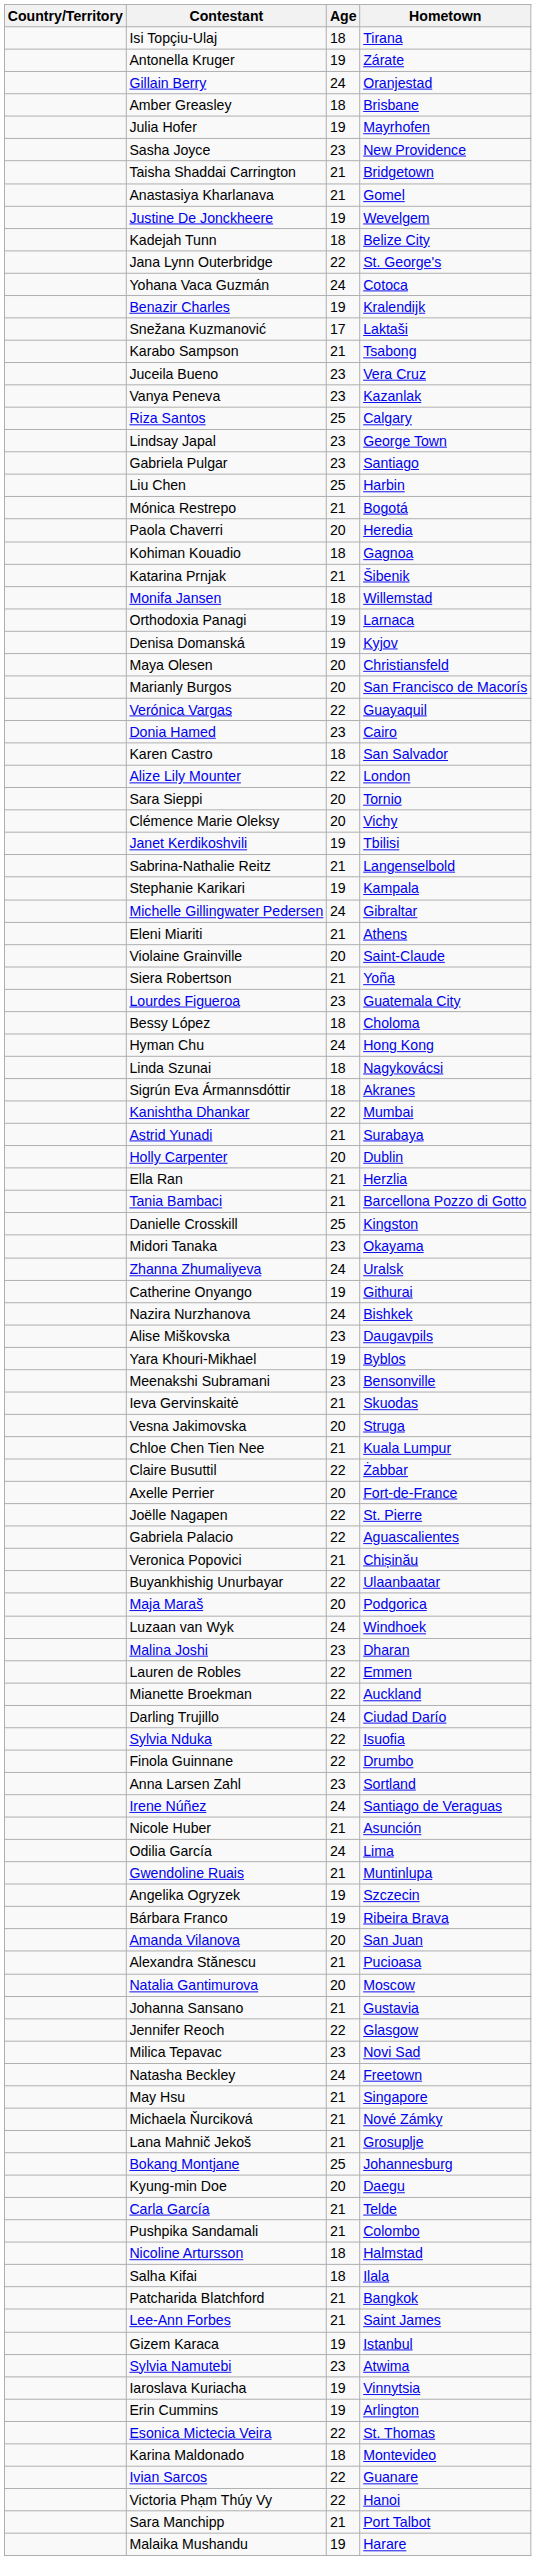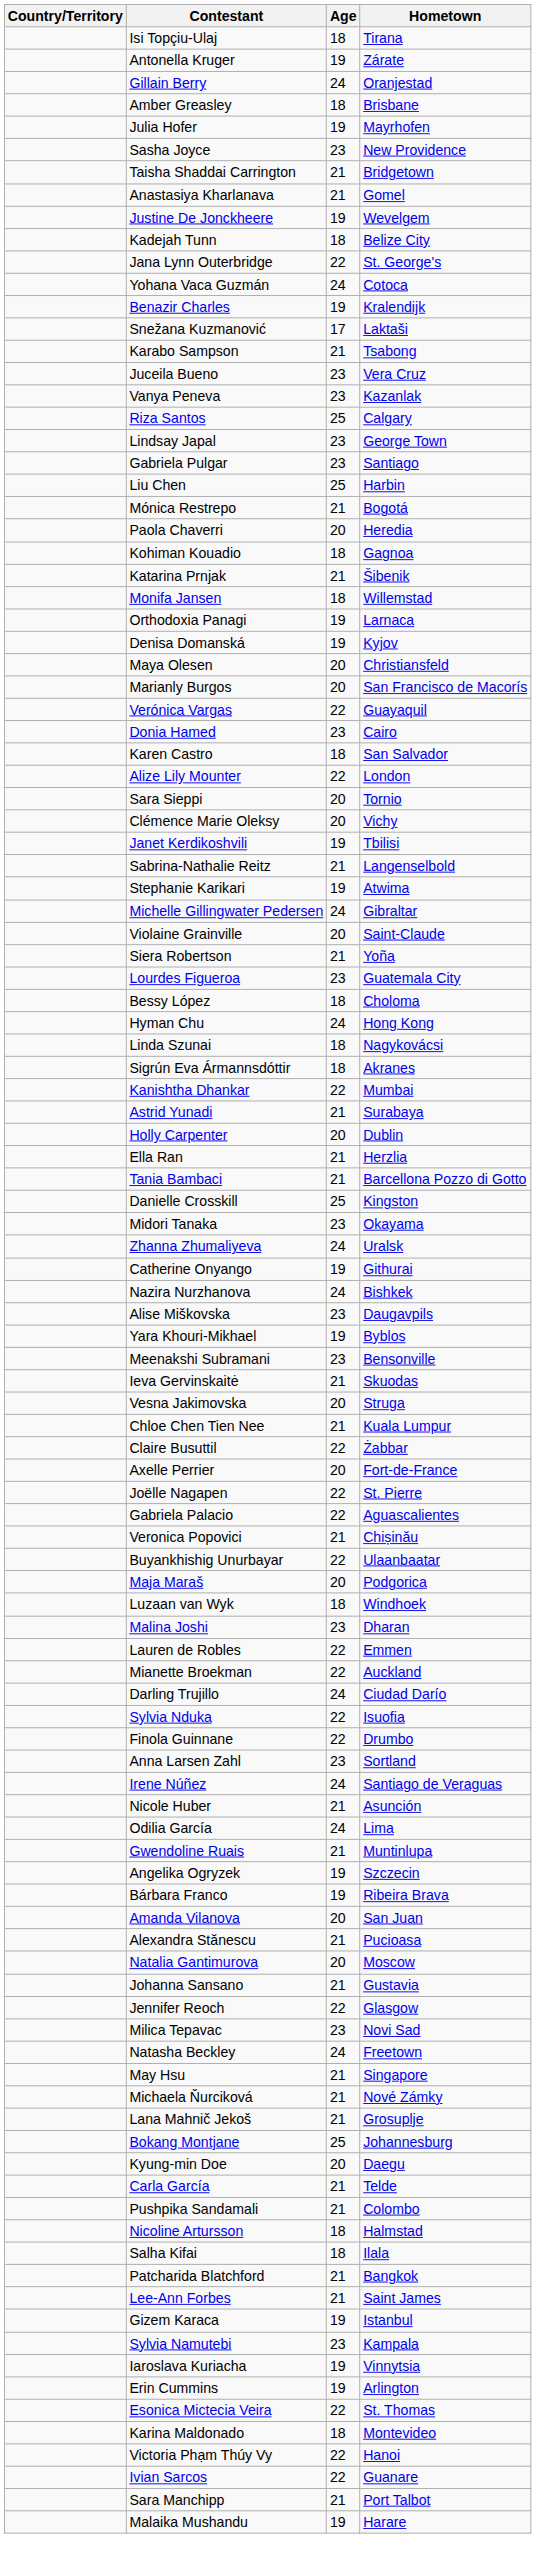 <table class="wikitable sortable" style="font-size:95%;">
 <tr>
 <th>Country/Territory</th>
 <th>Contestant</th>
 <th>Age</th>
 <th>Hometown</th>
 </tr>
 <tr>
 <td></td>
 <td>Isi Topçiu-Ulaj</td>
 <td>18</td>
 <td><a href='#'>Tirana</a></td>
 </tr>
 <tr>
 <td></td>
 <td>Antonella Kruger</td>
 <td>19</td>
 <td><a href='#'>Zárate</a></td>
 </tr>
 <tr>
 <td></td>
 <td><a href='#'>Gillain Berry</a></td>
 <td>24</td>
 <td><a href='#'>Oranjestad</a></td>
 </tr>
 <tr>
 <td></td>
 <td>Amber Greasley</td>
 <td>18</td>
 <td><a href='#'>Brisbane</a></td>
 </tr>
 <tr>
 <td></td>
 <td>Julia Hofer</td>
 <td>19</td>
 <td><a href='#'>Mayrhofen</a></td>
 </tr>
 <tr>
 <td></td>
 <td>Sasha Joyce</td>
 <td>23</td>
 <td><a href='#'>New Providence</a></td>
 </tr>
 <tr>
 <td></td>
 <td>Taisha Shaddai Carrington</td>
 <td>21</td>
 <td><a href='#'>Bridgetown</a></td>
 </tr>
 <tr>
 <td></td>
 <td>Anastasiya Kharlanava</td>
 <td>21</td>
 <td><a href='#'>Gomel</a></td>
 </tr>
 <tr>
 <td></td>
 <td><a href='#'>Justine De Jonckheere</a></td>
 <td>19</td>
 <td><a href='#'>Wevelgem</a></td>
 </tr>
 <tr>
 <td></td>
 <td>Kadejah Tunn</td>
 <td>18</td>
 <td><a href='#'>Belize City</a></td>
 </tr>
 <tr>
 <td></td>
 <td>Jana Lynn Outerbridge</td>
 <td>22</td>
 <td><a href='#'>St. George's</a></td>
 </tr>
 <tr>
 <td></td>
 <td>Yohana Vaca Guzmán</td>
 <td>24</td>
 <td><a href='#'>Cotoca</a></td>
 </tr>
 <tr>
 <td></td>
 <td><a href='#'>Benazir Charles</a></td>
 <td>19</td>
 <td><a href='#'>Kralendijk</a></td>
 </tr>
 <tr>
 <td></td>
 <td>Snežana Kuzmanović</td>
 <td>17</td>
 <td><a href='#'>Laktaši</a></td>
 </tr>
 <tr>
 <td></td>
 <td>Karabo Sampson</td>
 <td>21</td>
 <td><a href='#'>Tsabong</a></td>
 </tr>
 <tr>
 <td></td>
 <td>Juceila Bueno</td>
 <td>23</td>
 <td><a href='#'>Vera Cruz</a></td>
 </tr>
 <tr>
 <td></td>
 <td>Vanya Peneva</td>
 <td>23</td>
 <td><a href='#'>Kazanlak</a></td>
 </tr>
 <tr>
 <td></td>
 <td><a href='#'>Riza Santos</a></td>
 <td>25</td>
 <td><a href='#'>Calgary</a></td>
 </tr>
 <tr>
 <td></td>
 <td>Lindsay Japal</td>
 <td>23</td>
 <td><a href='#'>George Town</a></td>
 </tr>
 <tr>
 <td></td>
 <td>Gabriela Pulgar</td>
 <td>23</td>
 <td><a href='#'>Santiago</a></td>
 </tr>
 <tr>
 <td></td>
 <td>Liu Chen</td>
 <td>25</td>
 <td><a href='#'>Harbin</a></td>
 </tr>
 <tr>
 <td></td>
 <td>Mónica Restrepo</td>
 <td>21</td>
 <td><a href='#'>Bogotá</a></td>
 </tr>
 <tr>
 <td></td>
 <td>Paola Chaverri</td>
 <td>20</td>
 <td><a href='#'>Heredia</a></td>
 </tr>
 <tr>
 <td></td>
 <td>Kohiman Kouadio</td>
 <td>18</td>
 <td><a href='#'>Gagnoa</a></td>
 </tr>
 <tr>
 <td></td>
 <td>Katarina Prnjak</td>
 <td>21</td>
 <td><a href='#'>Šibenik</a></td>
 </tr>
 <tr>
 <td></td>
 <td><a href='#'>Monifa Jansen</a></td>
 <td>18</td>
 <td><a href='#'>Willemstad</a></td>
 </tr>
 <tr>
 <td></td>
 <td>Orthodoxia Panagi</td>
 <td>19</td>
 <td><a href='#'>Larnaca</a></td>
 </tr>
 <tr>
 <td></td>
 <td>Denisa Domanská</td>
 <td>19</td>
 <td><a href='#'>Kyjov</a></td>
 </tr>
 <tr>
 <td></td>
 <td>Maya Olesen</td>
 <td>20</td>
 <td><a href='#'>Christiansfeld</a></td>
 </tr>
 <tr>
 <td></td>
 <td>Marianly Burgos</td>
 <td>20</td>
 <td><a href='#'>San Francisco de Macorís</a></td>
 </tr>
 <tr>
 <td></td>
 <td><a href='#'>Verónica Vargas</a></td>
 <td>22</td>
 <td><a href='#'>Guayaquil</a></td>
 </tr>
 <tr>
 <td></td>
 <td><a href='#'>Donia Hamed</a></td>
 <td>23</td>
 <td><a href='#'>Cairo</a></td>
 </tr>
 <tr>
 <td></td>
 <td>Karen Castro</td>
 <td>18</td>
 <td><a href='#'>San Salvador</a></td>
 </tr>
 <tr>
 <td></td>
 <td><a href='#'>Alize Lily Mounter</a></td>
 <td>22</td>
 <td><a href='#'>London</a></td>
 </tr>
 <tr>
 <td></td>
 <td>Sara Sieppi</td>
 <td>20</td>
 <td><a href='#'>Tornio</a></td>
 </tr>
 <tr>
 <td></td>
 <td>Clémence Marie Oleksy</td>
 <td>20</td>
 <td><a href='#'>Vichy</a></td>
 </tr>
 <tr>
 <td></td>
 <td><a href='#'>Janet Kerdikoshvili</a></td>
 <td>19</td>
 <td><a href='#'>Tbilisi</a></td>
 </tr>
 <tr>
 <td></td>
 <td>Sabrina-Nathalie Reitz</td>
 <td>21</td>
 <td><a href='#'>Langenselbold</a></td>
 </tr>
 <tr>
 <td></td>
 <td>Stephanie Karikari</td>
 <td>19</td>
-<td><a href='#'>Kampala</a></td>
+<td><a href='#'>Atwima</a></td>
 </tr>
 <tr>
 <td></td>
 <td><a href='#'>Michelle Gillingwater Pedersen</a></td>
 <td>24</td>
 <td><a href='#'>Gibraltar</a></td>
-</tr>
-<tr>
-<td></td>
-<td>Eleni Miariti</td>
-<td>21</td>
-<td><a href='#'>Athens</a></td>
 </tr>
 <tr>
 <td></td>
 <td>Violaine Grainville</td>
 <td>20</td>
 <td><a href='#'>Saint-Claude</a></td>
 </tr>
 <tr>
 <td></td>
 <td>Siera Robertson</td>
 <td>21</td>
 <td><a href='#'>Yoña</a></td>
 </tr>
 <tr>
 <td></td>
 <td><a href='#'>Lourdes Figueroa</a></td>
 <td>23</td>
 <td><a href='#'>Guatemala City</a></td>
 </tr>
 <tr>
 <td></td>
 <td>Bessy López</td>
 <td>18</td>
 <td><a href='#'>Choloma</a></td>
 </tr>
 <tr>
 <td></td>
 <td>Hyman Chu</td>
 <td>24</td>
 <td><a href='#'>Hong Kong</a></td>
 </tr>
 <tr>
 <td></td>
 <td>Linda Szunai</td>
 <td>18</td>
 <td><a href='#'>Nagykovácsi</a></td>
 </tr>
 <tr>
 <td></td>
 <td>Sigrún Eva Ármannsdóttir</td>
 <td>18</td>
 <td><a href='#'>Akranes</a></td>
 </tr>
 <tr>
 <td></td>
 <td><a href='#'>Kanishtha Dhankar</a></td>
 <td>22</td>
 <td><a href='#'>Mumbai</a></td>
 </tr>
 <tr>
 <td></td>
 <td><a href='#'>Astrid Yunadi</a></td>
 <td>21</td>
 <td><a href='#'>Surabaya</a></td>
 </tr>
 <tr>
 <td></td>
 <td><a href='#'>Holly Carpenter</a></td>
 <td>20</td>
 <td><a href='#'>Dublin</a></td>
 </tr>
 <tr>
 <td></td>
 <td>Ella Ran</td>
 <td>21</td>
 <td><a href='#'>Herzlia</a></td>
 </tr>
 <tr>
 <td></td>
 <td><a href='#'>Tania Bambaci</a></td>
 <td>21</td>
 <td><a href='#'>Barcellona Pozzo di Gotto</a></td>
 </tr>
 <tr>
 <td></td>
 <td>Danielle Crosskill</td>
 <td>25</td>
 <td><a href='#'>Kingston</a></td>
 </tr>
 <tr>
 <td></td>
 <td>Midori Tanaka</td>
 <td>23</td>
 <td><a href='#'>Okayama</a></td>
 </tr>
 <tr>
 <td></td>
 <td><a href='#'>Zhanna Zhumaliyeva</a></td>
 <td>24</td>
 <td><a href='#'>Uralsk</a></td>
 </tr>
 <tr>
 <td></td>
 <td>Catherine Onyango</td>
 <td>19</td>
 <td><a href='#'>Githurai</a></td>
 </tr>
 <tr>
 <td></td>
 <td>Nazira Nurzhanova</td>
 <td>24</td>
 <td><a href='#'>Bishkek</a></td>
 </tr>
 <tr>
 <td></td>
 <td>Alise Miškovska</td>
 <td>23</td>
 <td><a href='#'>Daugavpils</a></td>
 </tr>
 <tr>
 <td></td>
 <td>Yara Khouri-Mikhael</td>
 <td>19</td>
 <td><a href='#'>Byblos</a></td>
 </tr>
 <tr>
 <td></td>
 <td>Meenakshi Subramani</td>
 <td>23</td>
 <td><a href='#'>Bensonville</a></td>
 </tr>
 <tr>
 <td></td>
 <td>Ieva Gervinskaitė</td>
 <td>21</td>
 <td><a href='#'>Skuodas</a></td>
 </tr>
 <tr>
 <td></td>
 <td>Vesna Jakimovska</td>
 <td>20</td>
 <td><a href='#'>Struga</a></td>
 </tr>
 <tr>
 <td></td>
 <td>Chloe Chen Tien Nee</td>
 <td>21</td>
 <td><a href='#'>Kuala Lumpur</a></td>
 </tr>
 <tr>
 <td></td>
 <td>Claire Busuttil</td>
 <td>22</td>
 <td><a href='#'>Żabbar</a></td>
 </tr>
 <tr>
 <td></td>
 <td>Axelle Perrier</td>
 <td>20</td>
 <td><a href='#'>Fort-de-France</a></td>
 </tr>
 <tr>
 <td></td>
 <td>Joëlle Nagapen</td>
 <td>22</td>
 <td><a href='#'>St. Pierre</a></td>
 </tr>
 <tr>
 <td></td>
 <td>Gabriela Palacio</td>
 <td>22</td>
 <td><a href='#'>Aguascalientes</a></td>
 </tr>
 <tr>
 <td></td>
 <td>Veronica Popovici</td>
 <td>21</td>
 <td><a href='#'>Chișinău</a></td>
 </tr>
 <tr>
 <td></td>
 <td>Buyankhishig Unurbayar</td>
 <td>22</td>
 <td><a href='#'>Ulaanbaatar</a></td>
 </tr>
 <tr>
 <td></td>
 <td><a href='#'>Maja Maraš</a></td>
 <td>20</td>
 <td><a href='#'>Podgorica</a></td>
 </tr>
 <tr>
 <td></td>
 <td>Luzaan van Wyk</td>
-<td>24</td>
+<td>18</td>
 <td><a href='#'>Windhoek</a></td>
 </tr>
 <tr>
 <td></td>
 <td><a href='#'>Malina Joshi</a></td>
 <td>23</td>
 <td><a href='#'>Dharan</a></td>
 </tr>
 <tr>
 <td></td>
 <td>Lauren de Robles</td>
 <td>22</td>
 <td><a href='#'>Emmen</a></td>
 </tr>
 <tr>
 <td></td>
 <td>Mianette Broekman</td>
 <td>22</td>
 <td><a href='#'>Auckland</a></td>
 </tr>
 <tr>
 <td></td>
 <td>Darling Trujillo</td>
 <td>24</td>
 <td><a href='#'>Ciudad Darío</a></td>
 </tr>
 <tr>
 <td></td>
 <td><a href='#'>Sylvia Nduka</a></td>
 <td>22</td>
 <td><a href='#'>Isuofia</a></td>
 </tr>
 <tr>
 <td></td>
 <td>Finola Guinnane</td>
 <td>22</td>
 <td><a href='#'>Drumbo</a></td>
 </tr>
 <tr>
 <td></td>
 <td>Anna Larsen Zahl</td>
 <td>23</td>
 <td><a href='#'>Sortland</a></td>
 </tr>
 <tr>
 <td></td>
 <td><a href='#'>Irene Núñez</a></td>
 <td>24</td>
 <td><a href='#'>Santiago de Veraguas</a></td>
 </tr>
 <tr>
 <td></td>
 <td>Nicole Huber</td>
 <td>21</td>
 <td><a href='#'>Asunción</a></td>
 </tr>
 <tr>
 <td></td>
 <td>Odilia García</td>
 <td>24</td>
 <td><a href='#'>Lima</a></td>
 </tr>
 <tr>
 <td></td>
 <td><a href='#'>Gwendoline Ruais</a></td>
 <td>21</td>
 <td><a href='#'>Muntinlupa</a></td>
 </tr>
 <tr>
 <td></td>
 <td>Angelika Ogryzek</td>
 <td>19</td>
 <td><a href='#'>Szczecin</a></td>
 </tr>
 <tr>
 <td></td>
 <td>Bárbara Franco</td>
 <td>19</td>
 <td><a href='#'>Ribeira Brava</a></td>
 </tr>
 <tr>
 <td></td>
 <td><a href='#'>Amanda Vilanova</a></td>
 <td>20</td>
 <td><a href='#'>San Juan</a></td>
 </tr>
 <tr>
 <td></td>
 <td>Alexandra Stănescu</td>
 <td>21</td>
 <td><a href='#'>Pucioasa</a></td>
 </tr>
 <tr>
 <td></td>
 <td><a href='#'>Natalia Gantimurova</a></td>
 <td>20</td>
 <td><a href='#'>Moscow</a></td>
 </tr>
 <tr>
 <td></td>
 <td>Johanna Sansano</td>
 <td>21</td>
 <td><a href='#'>Gustavia</a></td>
 </tr>
 <tr>
 <td></td>
 <td>Jennifer Reoch</td>
 <td>22</td>
 <td><a href='#'>Glasgow</a></td>
 </tr>
 <tr>
 <td></td>
 <td>Milica Tepavac</td>
 <td>23</td>
 <td><a href='#'>Novi Sad</a></td>
 </tr>
 <tr>
 <td></td>
 <td>Natasha Beckley</td>
 <td>24</td>
 <td><a href='#'>Freetown</a></td>
 </tr>
 <tr>
 <td></td>
 <td>May Hsu</td>
 <td>21</td>
 <td><a href='#'>Singapore</a></td>
 </tr>
 <tr>
 <td></td>
 <td>Michaela Ňurciková</td>
 <td>21</td>
 <td><a href='#'>Nové Zámky</a></td>
 </tr>
 <tr>
 <td></td>
 <td>Lana Mahnič Jekoš</td>
 <td>21</td>
 <td><a href='#'>Grosuplje</a></td>
 </tr>
 <tr>
 <td></td>
 <td><a href='#'>Bokang Montjane</a></td>
 <td>25</td>
 <td><a href='#'>Johannesburg</a></td>
 </tr>
 <tr>
 <td></td>
 <td>Kyung-min Doe</td>
 <td>20</td>
 <td><a href='#'>Daegu</a></td>
 </tr>
 <tr>
 <td></td>
 <td><a href='#'>Carla García</a></td>
 <td>21</td>
 <td><a href='#'>Telde</a></td>
 </tr>
 <tr>
 <td></td>
 <td>Pushpika Sandamali</td>
 <td>21</td>
 <td><a href='#'>Colombo</a></td>
 </tr>
 <tr>
 <td></td>
 <td><a href='#'>Nicoline Artursson</a></td>
 <td>18</td>
 <td><a href='#'>Halmstad</a></td>
 </tr>
 <tr>
 <td></td>
 <td>Salha Kifai</td>
 <td>18</td>
 <td><a href='#'>Ilala</a></td>
 </tr>
 <tr>
 <td></td>
 <td>Patcharida Blatchford</td>
 <td>21</td>
 <td><a href='#'>Bangkok</a></td>
 </tr>
 <tr>
 <td></td>
 <td><a href='#'>Lee-Ann Forbes</a></td>
 <td>21</td>
 <td><a href='#'>Saint James</a></td>
 </tr>
 <tr>
 <td></td>
 <td>Gizem Karaca</td>
 <td>19</td>
 <td><a href='#'>Istanbul</a></td>
 </tr>
 <tr>
 <td></td>
 <td><a href='#'>Sylvia Namutebi</a></td>
 <td>23</td>
-<td><a href='#'>Atwima</a></td>
+<td><a href='#'>Kampala</a></td>
 </tr>
 <tr>
 <td></td>
 <td>Iaroslava Kuriacha</td>
 <td>19</td>
 <td><a href='#'>Vinnytsia</a></td>
 </tr>
 <tr>
 <td></td>
 <td>Erin Cummins</td>
 <td>19</td>
 <td><a href='#'>Arlington</a></td>
 </tr>
 <tr>
 <td></td>
 <td><a href='#'>Esonica Mictecia Veira</a></td>
 <td>22</td>
 <td><a href='#'>St. Thomas</a></td>
 </tr>
 <tr>
 <td></td>
 <td>Karina Maldonado</td>
 <td>18</td>
 <td><a href='#'>Montevideo</a></td>
 </tr>
 <tr>
 <td></td>
+<td>Victoria Phạm Thúy Vy</td>
+<td>22</td>
+<td><a href='#'>Hanoi</a></td>
+</tr>
+<tr>
+<td></td>
 <td><a href='#'>Ivian Sarcos</a></td>
 <td>22</td>
 <td><a href='#'>Guanare</a></td>
-</tr>
-<tr>
-<td></td>
-<td>Victoria Phạm Thúy Vy</td>
-<td>22</td>
-<td><a href='#'>Hanoi</a></td>
 </tr>
 <tr>
 <td></td>
 <td>Sara Manchipp</td>
 <td>21</td>
 <td><a href='#'>Port Talbot</a></td>
 </tr>
 <tr>
 <td></td>
 <td>Malaika Mushandu</td>
 <td>19</td>
 <td><a href='#'>Harare</a></td>
 </tr>
 </table>
